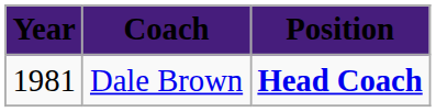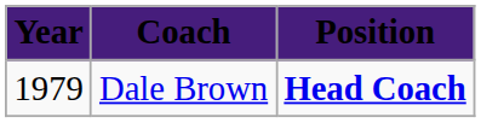 <table class="wikitable">
 <tr style="text-align:center;">
 <th style="background:#461D7C;" align="center"><span>Year</span></th>
 <th style="background:#461D7C;" align="center"><span>Coach</span></th>
 <th style="background:#461D7C;" align="center"><span>Position</span></th>
 </tr>
 <tr style="text-align:center;">
-<td>1981</td>
+<td>1979</td>
 <td><a href='#'>Dale Brown</a></td>
 <td><strong><a href='#'>Head Coach</a></strong></td>
 </tr>
 </table>
